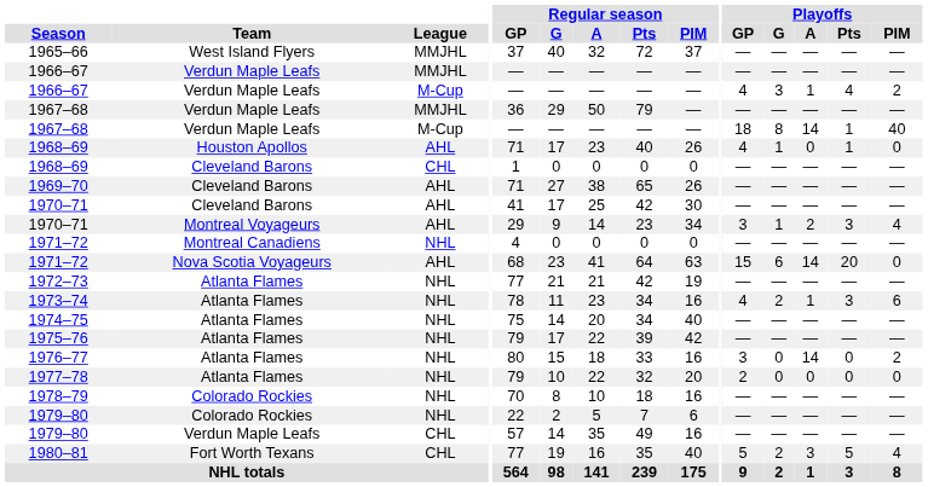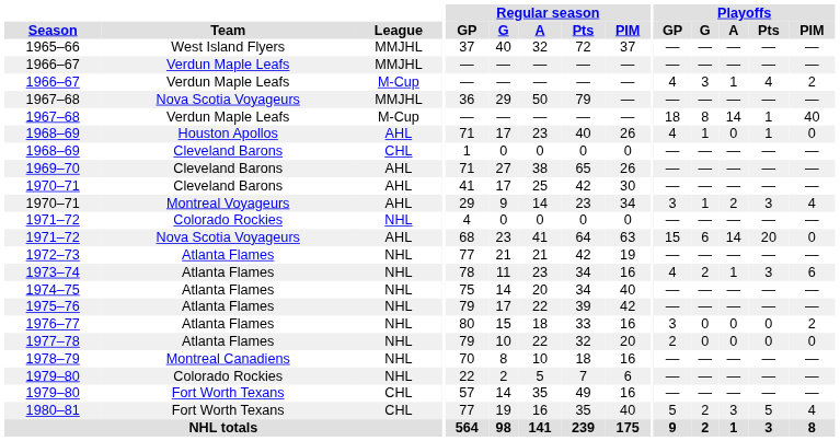 <table border="0" cellpadding="1" cellspacing="0" style="text-align:center; width:60em">
 <tr bgcolor="#e0e0e0">
 <th colspan="3" bgcolor="#ffffff"></th>
 <th rowspan="100" bgcolor="#ffffff"></th>
 <th colspan="5"><a href='#'>Regular season</a></th>
 <th rowspan="100" bgcolor="#ffffff"></th>
 <th colspan="5"><a href='#'>Playoffs</a></th>
 </tr>
 <tr bgcolor="#e0e0e0">
 <th><a href='#'>Season</a></th>
 <th>Team</th>
 <th>League</th>
 <th>GP</th>
 <th><a href='#'>G</a></th>
 <th><a href='#'>A</a></th>
 <th><a href='#'>Pts</a></th>
 <th><a href='#'>PIM</a></th>
 <th>GP</th>
 <th>G</th>
 <th>A</th>
 <th>Pts</th>
 <th>PIM</th>
 </tr>
 <tr>
 <td>1965–66</td>
 <td>West Island Flyers</td>
 <td>MMJHL</td>
 <td>37</td>
 <td>40</td>
 <td>32</td>
 <td>72</td>
 <td>37</td>
 <td>—</td>
 <td>—</td>
 <td>—</td>
 <td>—</td>
 <td>—</td>
 </tr>
 <tr bgcolor="#f0f0f0">
 <td>1966–67</td>
 <td><a href='#'>Verdun Maple Leafs</a></td>
 <td>MMJHL</td>
 <td>—</td>
 <td>—</td>
 <td>—</td>
 <td>—</td>
 <td>—</td>
 <td>—</td>
 <td>—</td>
 <td>—</td>
 <td>—</td>
 <td>—</td>
 </tr>
 <tr>
 <td><a href='#'>1966–67</a></td>
 <td>Verdun Maple Leafs</td>
 <td><a href='#'>M-Cup</a></td>
 <td>—</td>
 <td>—</td>
 <td>—</td>
 <td>—</td>
 <td>—</td>
 <td>4</td>
 <td>3</td>
 <td>1</td>
 <td>4</td>
 <td>2</td>
 </tr>
 <tr bgcolor="#f0f0f0">
 <td>1967–68</td>
-<td>Verdun Maple Leafs</td>
+<td><a href='#'>Nova Scotia Voyageurs</a></td>
 <td>MMJHL</td>
 <td>36</td>
 <td>29</td>
 <td>50</td>
 <td>79</td>
 <td>—</td>
 <td>—</td>
 <td>—</td>
 <td>—</td>
 <td>—</td>
 <td>—</td>
 </tr>
 <tr>
 <td><a href='#'>1967–68</a></td>
 <td>Verdun Maple Leafs</td>
 <td>M-Cup</td>
 <td>—</td>
 <td>—</td>
 <td>—</td>
 <td>—</td>
 <td>—</td>
 <td>18</td>
 <td>8</td>
 <td>14</td>
 <td>1</td>
 <td>40</td>
 </tr>
 <tr bgcolor="#f0f0f0">
 <td><a href='#'>1968–69</a></td>
 <td><a href='#'>Houston Apollos</a></td>
 <td><a href='#'>AHL</a></td>
 <td>71</td>
 <td>17</td>
 <td>23</td>
 <td>40</td>
 <td>26</td>
 <td>4</td>
 <td>1</td>
 <td>0</td>
 <td>1</td>
 <td>0</td>
 </tr>
 <tr>
 <td><a href='#'>1968–69</a></td>
 <td><a href='#'>Cleveland Barons</a></td>
 <td><a href='#'>CHL</a></td>
 <td>1</td>
 <td>0</td>
 <td>0</td>
 <td>0</td>
 <td>0</td>
 <td>—</td>
 <td>—</td>
 <td>—</td>
 <td>—</td>
 <td>—</td>
 </tr>
 <tr bgcolor="#f0f0f0">
 <td><a href='#'>1969–70</a></td>
 <td>Cleveland Barons</td>
 <td>AHL</td>
 <td>71</td>
 <td>27</td>
 <td>38</td>
 <td>65</td>
 <td>26</td>
 <td>—</td>
 <td>—</td>
 <td>—</td>
 <td>—</td>
 <td>—</td>
 </tr>
 <tr>
 <td><a href='#'>1970–71</a></td>
 <td>Cleveland Barons</td>
 <td>AHL</td>
 <td>41</td>
 <td>17</td>
 <td>25</td>
 <td>42</td>
 <td>30</td>
 <td>—</td>
 <td>—</td>
 <td>—</td>
 <td>—</td>
 <td>—</td>
 </tr>
 <tr bgcolor="#f0f0f0">
 <td>1970–71</td>
 <td><a href='#'>Montreal Voyageurs</a></td>
 <td>AHL</td>
 <td>29</td>
 <td>9</td>
 <td>14</td>
 <td>23</td>
 <td>34</td>
 <td>3</td>
 <td>1</td>
 <td>2</td>
 <td>3</td>
 <td>4</td>
 </tr>
 <tr>
 <td><a href='#'>1971–72</a></td>
-<td><a href='#'>Montreal Canadiens</a></td>
+<td><a href='#'>Colorado Rockies</a></td>
 <td><a href='#'>NHL</a></td>
 <td>4</td>
 <td>0</td>
 <td>0</td>
 <td>0</td>
 <td>0</td>
 <td>—</td>
 <td>—</td>
 <td>—</td>
 <td>—</td>
 <td>—</td>
 </tr>
 <tr bgcolor="#f0f0f0">
 <td><a href='#'>1971–72</a></td>
 <td><a href='#'>Nova Scotia Voyageurs</a></td>
 <td>AHL</td>
 <td>68</td>
 <td>23</td>
 <td>41</td>
 <td>64</td>
 <td>63</td>
 <td>15</td>
 <td>6</td>
 <td>14</td>
 <td>20</td>
 <td>0</td>
 </tr>
 <tr>
 <td><a href='#'>1972–73</a></td>
 <td><a href='#'>Atlanta Flames</a></td>
 <td>NHL</td>
 <td>77</td>
 <td>21</td>
 <td>21</td>
 <td>42</td>
 <td>19</td>
 <td>—</td>
 <td>—</td>
 <td>—</td>
 <td>—</td>
 <td>—</td>
 </tr>
 <tr bgcolor="#f0f0f0">
 <td><a href='#'>1973–74</a></td>
 <td>Atlanta Flames</td>
 <td>NHL</td>
 <td>78</td>
 <td>11</td>
 <td>23</td>
 <td>34</td>
 <td>16</td>
 <td>4</td>
 <td>2</td>
 <td>1</td>
 <td>3</td>
 <td>6</td>
 </tr>
 <tr>
 <td><a href='#'>1974–75</a></td>
 <td>Atlanta Flames</td>
 <td>NHL</td>
 <td>75</td>
 <td>14</td>
 <td>20</td>
 <td>34</td>
 <td>40</td>
 <td>—</td>
 <td>—</td>
 <td>—</td>
 <td>—</td>
 <td>—</td>
 </tr>
 <tr bgcolor="#f0f0f0">
 <td><a href='#'>1975–76</a></td>
 <td>Atlanta Flames</td>
 <td>NHL</td>
 <td>79</td>
 <td>17</td>
 <td>22</td>
 <td>39</td>
 <td>42</td>
 <td>—</td>
 <td>—</td>
 <td>—</td>
 <td>—</td>
 <td>—</td>
 </tr>
 <tr>
 <td><a href='#'>1976–77</a></td>
 <td>Atlanta Flames</td>
 <td>NHL</td>
 <td>80</td>
 <td>15</td>
 <td>18</td>
 <td>33</td>
 <td>16</td>
 <td>3</td>
 <td>0</td>
-<td>14</td>
+<td>0</td>
 <td>0</td>
 <td>2</td>
 </tr>
 <tr bgcolor="#f0f0f0">
 <td><a href='#'>1977–78</a></td>
 <td>Atlanta Flames</td>
 <td>NHL</td>
 <td>79</td>
 <td>10</td>
 <td>22</td>
 <td>32</td>
 <td>20</td>
 <td>2</td>
 <td>0</td>
 <td>0</td>
 <td>0</td>
 <td>0</td>
 </tr>
 <tr>
 <td><a href='#'>1978–79</a></td>
-<td><a href='#'>Colorado Rockies</a></td>
+<td><a href='#'>Montreal Canadiens</a></td>
 <td>NHL</td>
 <td>70</td>
 <td>8</td>
 <td>10</td>
 <td>18</td>
 <td>16</td>
 <td>—</td>
 <td>—</td>
 <td>—</td>
 <td>—</td>
 <td>—</td>
 </tr>
 <tr bgcolor="#f0f0f0">
 <td><a href='#'>1979–80</a></td>
 <td>Colorado Rockies</td>
 <td>NHL</td>
 <td>22</td>
 <td>2</td>
 <td>5</td>
 <td>7</td>
 <td>6</td>
 <td>—</td>
 <td>—</td>
 <td>—</td>
 <td>—</td>
 <td>—</td>
 </tr>
 <tr>
 <td><a href='#'>1979–80</a></td>
-<td>Verdun Maple Leafs</td>
+<td><a href='#'>Fort Worth Texans</a></td>
 <td>CHL</td>
 <td>57</td>
 <td>14</td>
 <td>35</td>
 <td>49</td>
 <td>16</td>
 <td>—</td>
 <td>—</td>
 <td>—</td>
 <td>—</td>
 <td>—</td>
 </tr>
 <tr bgcolor="#f0f0f0">
 <td><a href='#'>1980–81</a></td>
 <td>Fort Worth Texans</td>
 <td>CHL</td>
 <td>77</td>
 <td>19</td>
 <td>16</td>
 <td>35</td>
 <td>40</td>
 <td>5</td>
 <td>2</td>
 <td>3</td>
 <td>5</td>
 <td>4</td>
 </tr>
 <tr bgcolor="#e0e0e0">
 <th colspan="3">NHL totals</th>
 <th>564</th>
 <th>98</th>
 <th>141</th>
 <th>239</th>
 <th>175</th>
 <th>9</th>
 <th>2</th>
 <th>1</th>
 <th>3</th>
 <th>8</th>
 </tr>
 </table>
